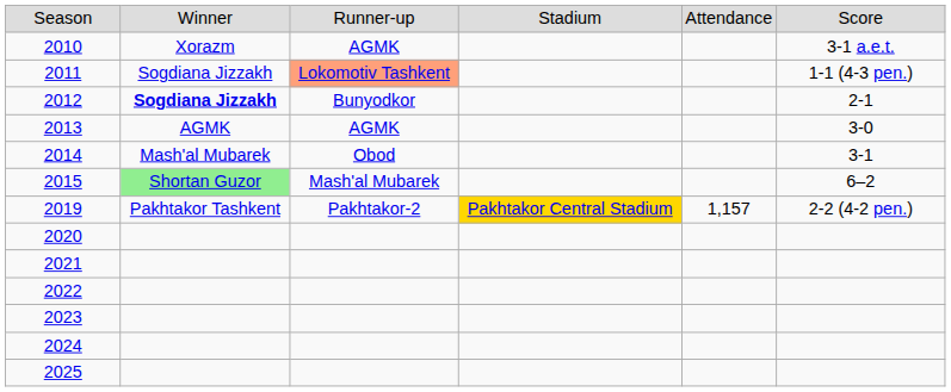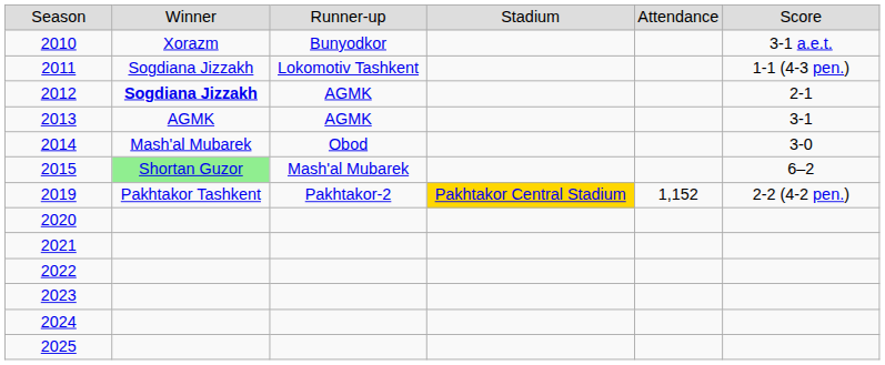 <table class="wikitable">
 <tr>
 <td width="100" align="center" bgcolor="#dddddd">Season</td>
 <td width="150" align="center" bgcolor="#dddddd">Winner</td>
 <td width="150" align="center" bgcolor="#dddddd">Runner-up</td>
 <td width="200" align="center" bgcolor="#dddddd">Stadium</td>
 <td width="60" align="center" bgcolor="#dddddd">Attendance</td>
 <td width="150" align="center" bgcolor="#dddddd">Score</td>
 </tr>
 <tr align="center">
 <td><a href='#'>2010</a></td>
 <td><a href='#'>Xorazm</a></td>
-<td><a href='#'>AGMK</a></td>
+<td><a href='#'>Bunyodkor</a></td>
 <td></td>
 <td></td>
 <td>3-1 <a href='#'>a.e.t.</a></td>
 </tr>
 <tr align="center">
 <td><a href='#'>2011</a></td>
 <td><a href='#'>Sogdiana Jizzakh</a></td>
-<td style="background: lightsalmon;"><a href='#'>Lokomotiv Tashkent</a></td>
+<td><a href='#'>Lokomotiv Tashkent</a></td>
 <td></td>
 <td></td>
 <td>1-1 (4-3 <a href='#'>pen.</a>)</td>
 </tr>
 <tr align="center">
 <td><a href='#'>2012</a></td>
 <td><strong><a href='#'>Sogdiana Jizzakh</a></strong></td>
-<td><a href='#'>Bunyodkor</a></td>
+<td><a href='#'>AGMK</a></td>
 <td></td>
 <td></td>
 <td>2-1</td>
 </tr>
 <tr align="center">
 <td><a href='#'>2013</a></td>
 <td><a href='#'>AGMK</a></td>
 <td><a href='#'>AGMK</a></td>
 <td></td>
 <td></td>
-<td>3-0</td>
+<td>3-1</td>
 </tr>
 <tr align="center">
 <td><a href='#'>2014</a></td>
 <td><a href='#'>Mash'al Mubarek</a></td>
 <td><a href='#'>Obod</a></td>
 <td></td>
 <td></td>
-<td>3-1</td>
+<td>3-0</td>
 </tr>
 <tr align="center">
 <td><a href='#'>2015</a></td>
 <td style="background: lightgreen;"><a href='#'>Shortan Guzor</a></td>
 <td><a href='#'>Mash'al Mubarek</a></td>
 <td></td>
 <td></td>
 <td>6–2</td>
 </tr>
 <tr align="center">
 <td><a href='#'>2019</a></td>
 <td><a href='#'>Pakhtakor Tashkent</a></td>
 <td><a href='#'>Pakhtakor-2</a></td>
 <td style="background: gold;"><a href='#'>Pakhtakor Central Stadium</a></td>
-<td>1,157</td>
+<td>1,152</td>
 <td>2-2 (4-2 <a href='#'>pen.</a>)</td>
 </tr>
 <tr align="center">
 <td><a href='#'>2020</a></td>
 <td></td>
 <td></td>
 <td></td>
 <td></td>
 <td></td>
 </tr>
 <tr align="center">
 <td><a href='#'>2021</a></td>
 <td></td>
 <td></td>
 <td></td>
 <td></td>
 <td></td>
 </tr>
 <tr align="center">
 <td><a href='#'>2022</a></td>
 <td></td>
 <td></td>
 <td></td>
 <td></td>
 <td></td>
 </tr>
 <tr align="center">
 <td><a href='#'>2023</a></td>
 <td></td>
 <td></td>
 <td></td>
 <td></td>
 <td></td>
 </tr>
 <tr align="center">
 <td><a href='#'>2024</a></td>
 <td></td>
 <td></td>
 <td></td>
 <td></td>
 <td></td>
 </tr>
 <tr align="center">
 <td><a href='#'>2025</a></td>
 <td></td>
 <td></td>
 <td></td>
 <td></td>
 <td></td>
 </tr>
 </table>
